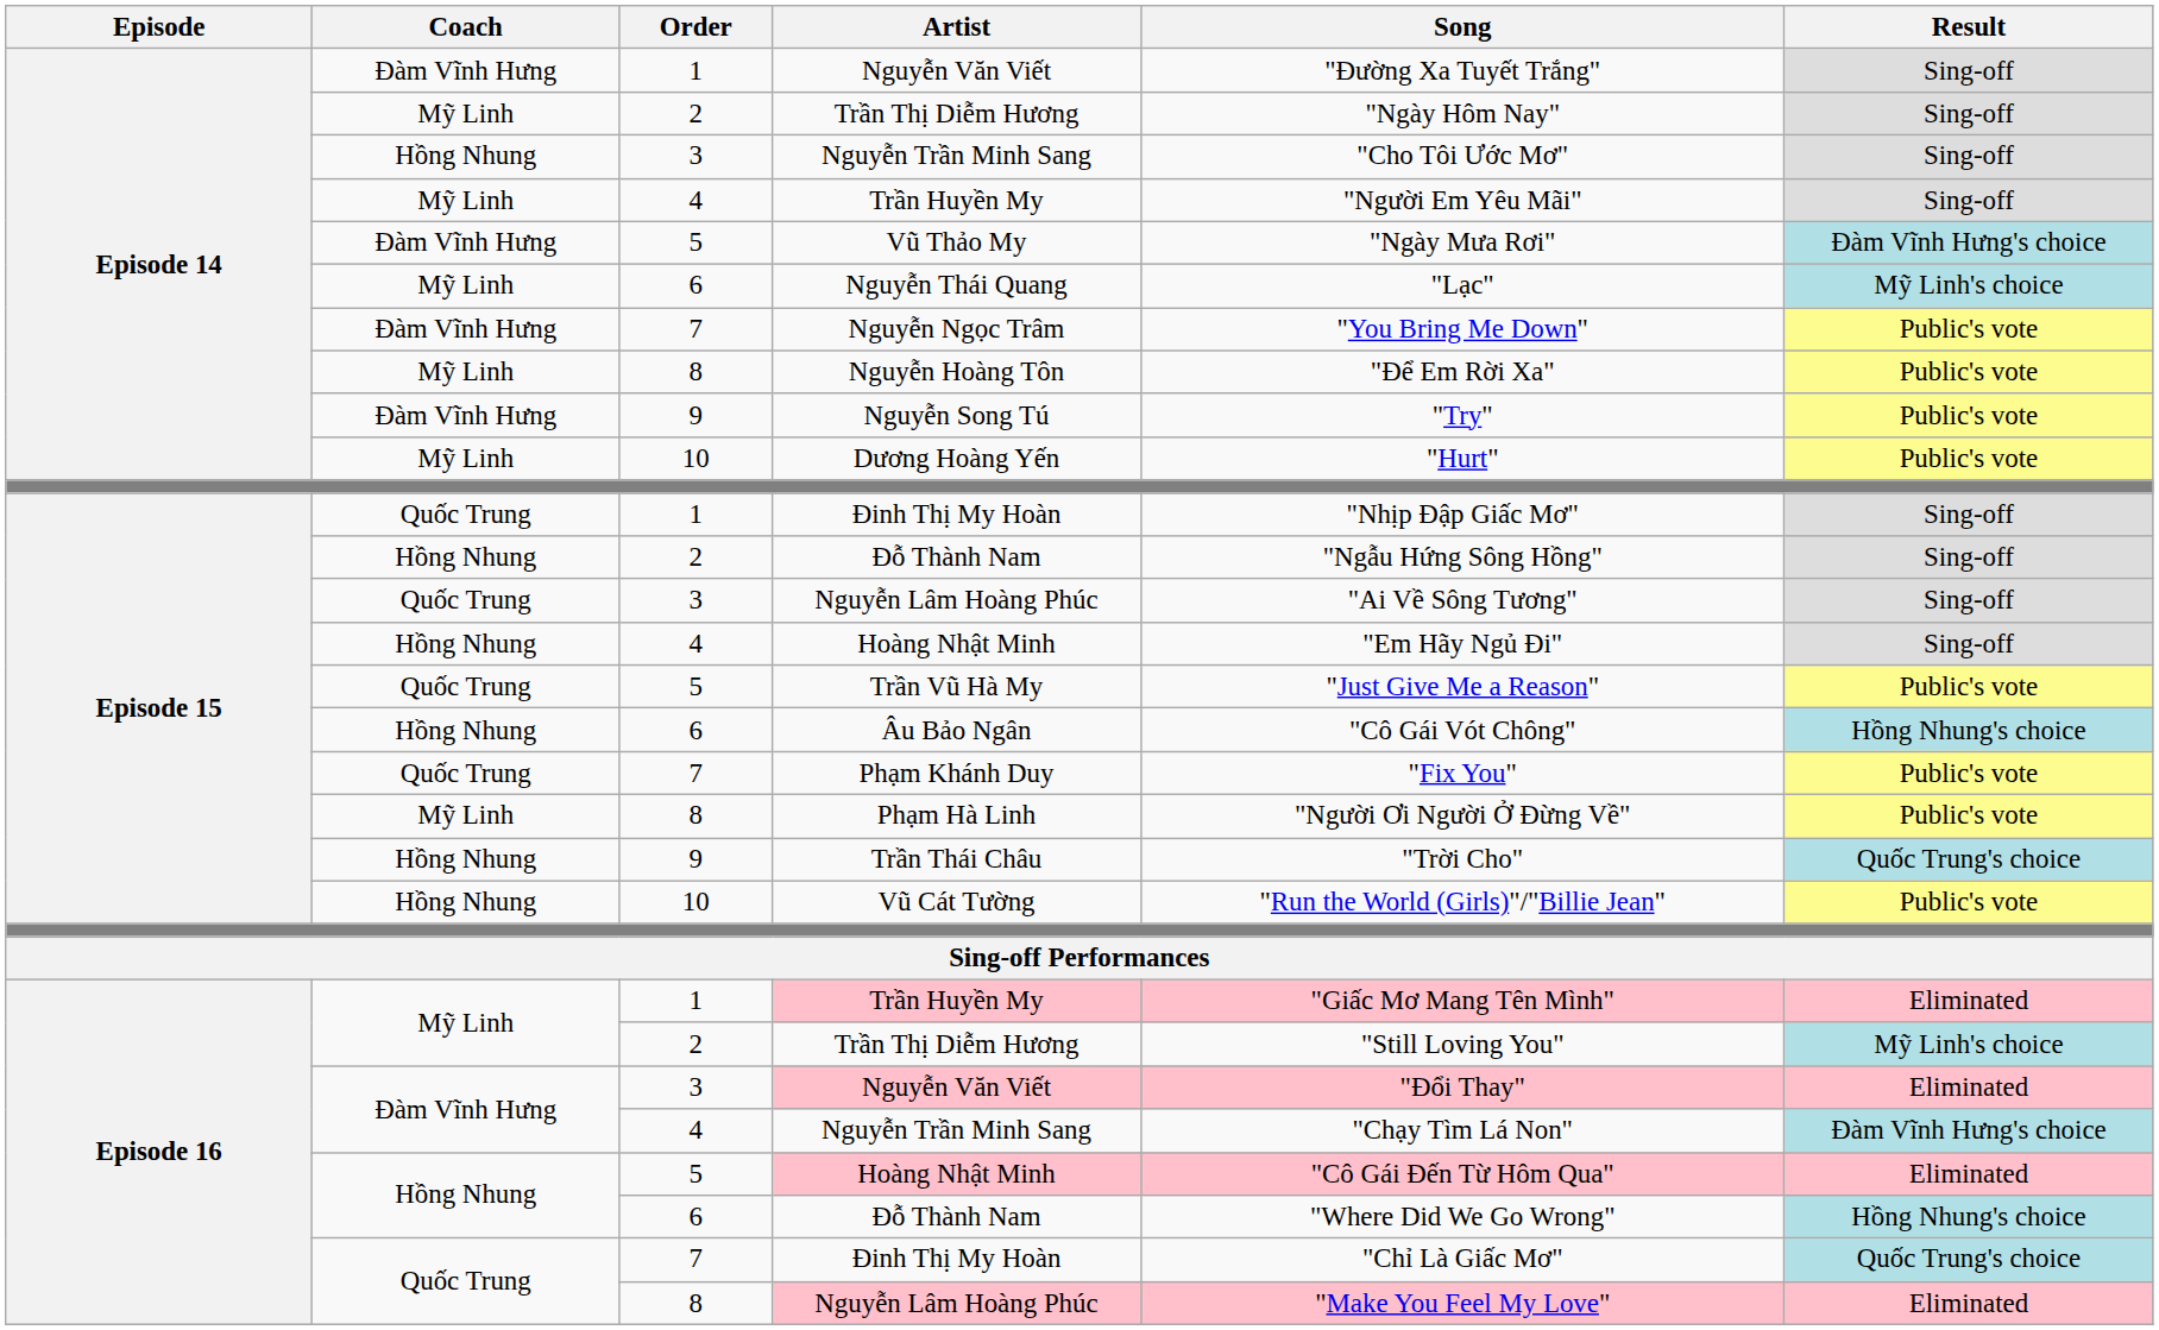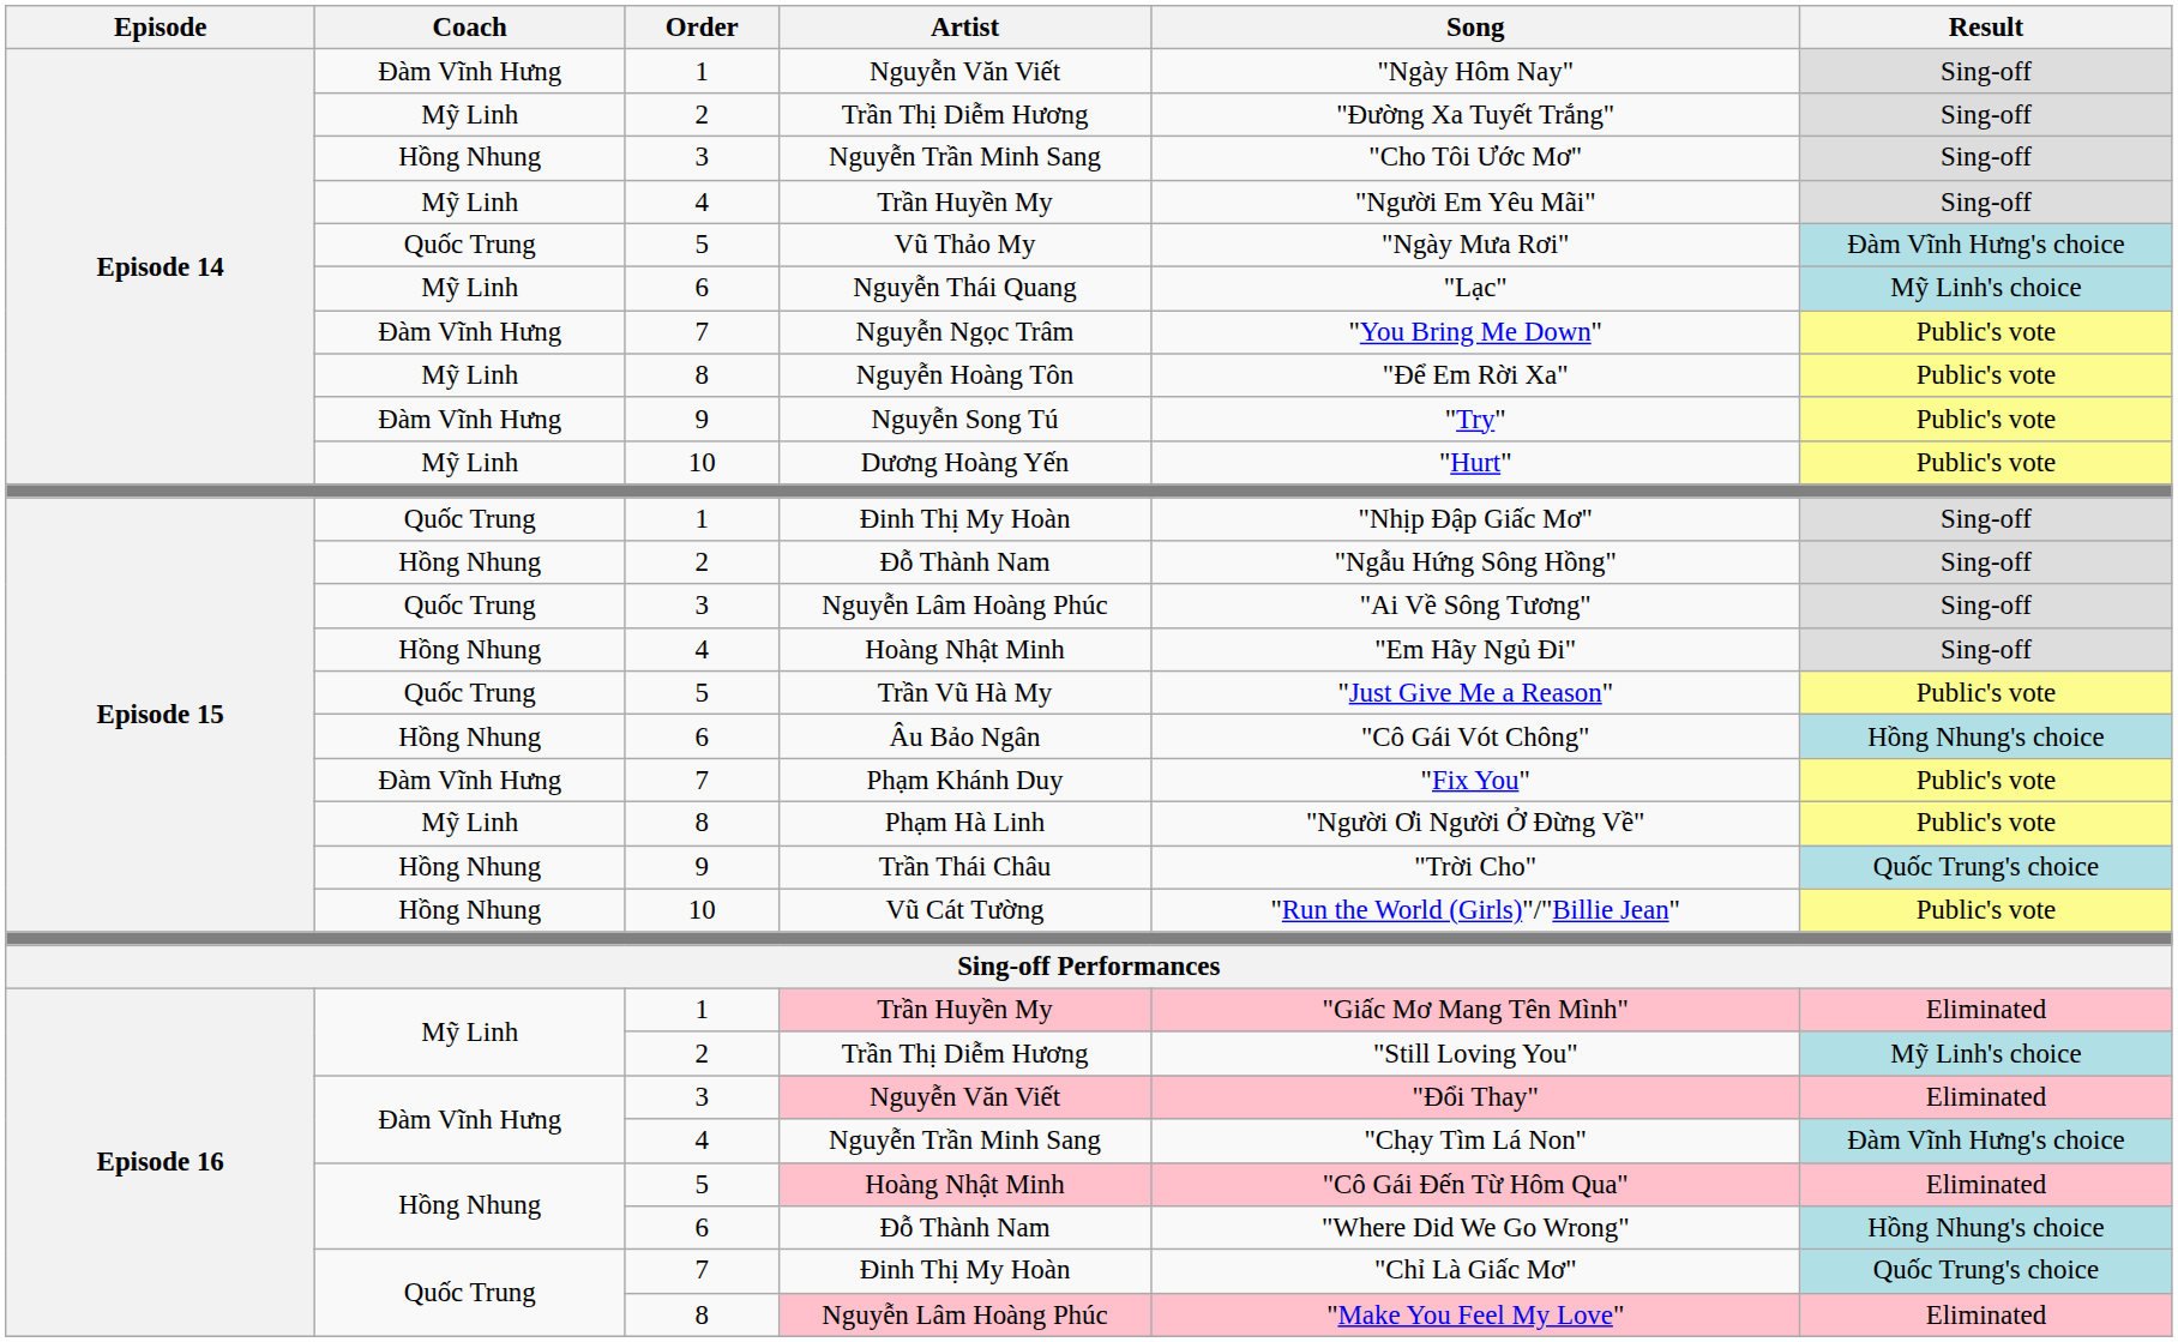 <table class="wikitable" style="text-align:center; width:100%;">
 <tr>
 <th style="width:10%;">Episode</th>
 <th style="width:10%;">Coach</th>
 <th style="width:05%;">Order</th>
 <th style="width:12%;">Artist</th>
 <th style="width:21%;">Song</th>
 <th style="width:12%;">Result</th>
 </tr>
 <tr>
 <th rowspan="10" scope="row">Episode 14<br><small></small></th>
 <td>Đàm Vĩnh Hưng</td>
 <td>1</td>
 <td>Nguyễn Văn Viết</td>
-<td>"Đường Xa Tuyết Trắng"</td>
+<td>"Ngày Hôm Nay"</td>
 <td style="background:#ddd;">Sing-off</td>
 </tr>
 <tr>
 <td>Mỹ Linh</td>
 <td>2</td>
 <td>Trần Thị Diễm Hương</td>
-<td>"Ngày Hôm Nay"</td>
+<td>"Đường Xa Tuyết Trắng"</td>
 <td style="background:#ddd;">Sing-off</td>
 </tr>
 <tr>
 <td>Hồng Nhung</td>
 <td>3</td>
 <td>Nguyễn Trần Minh Sang</td>
 <td>"Cho Tôi Ước Mơ"</td>
 <td style="background:#ddd;">Sing-off</td>
 </tr>
 <tr>
 <td>Mỹ Linh</td>
 <td>4</td>
 <td>Trần Huyền My</td>
 <td>"Người Em Yêu Mãi"</td>
 <td style="background:#ddd;">Sing-off</td>
 </tr>
 <tr>
-<td>Đàm Vĩnh Hưng</td>
+<td>Quốc Trung</td>
 <td>5</td>
 <td>Vũ Thảo My</td>
 <td>"Ngày Mưa Rơi"</td>
 <td style="background:#b0e0e6;">Đàm Vĩnh Hưng's choice</td>
 </tr>
 <tr>
 <td>Mỹ Linh</td>
 <td>6</td>
 <td>Nguyễn Thái Quang</td>
 <td>"Lạc"</td>
 <td style="background:#b0e0e6;">Mỹ Linh's choice</td>
 </tr>
 <tr>
 <td>Đàm Vĩnh Hưng</td>
 <td>7</td>
 <td>Nguyễn Ngọc Trâm</td>
 <td>"<a href='#'>You Bring Me Down</a>"</td>
 <td style="background:#fdfc8f;">Public's vote</td>
 </tr>
 <tr>
 <td>Mỹ Linh</td>
 <td>8</td>
 <td>Nguyễn Hoàng Tôn</td>
 <td>"Để Em Rời Xa"</td>
 <td style="background:#fdfc8f;">Public's vote</td>
 </tr>
 <tr>
 <td>Đàm Vĩnh Hưng</td>
 <td>9</td>
 <td>Nguyễn Song Tú</td>
 <td>"<a href='#'>Try</a>"</td>
 <td style="background:#fdfc8f;">Public's vote</td>
 </tr>
 <tr>
 <td>Mỹ Linh</td>
 <td>10</td>
 <td>Dương Hoàng Yến</td>
 <td>"<a href='#'>Hurt</a>"</td>
 <td style="background:#fdfc8f;">Public's vote</td>
 </tr>
 <tr>
 <td colspan="6" style="background:gray;"></td>
 </tr>
 <tr>
 <th rowspan="10" scope="row">Episode 15<br><small></small></th>
 <td>Quốc Trung</td>
 <td>1</td>
 <td>Đinh Thị My Hoàn</td>
 <td>"Nhịp Đập Giấc Mơ"</td>
 <td style="background:#ddd;">Sing-off</td>
 </tr>
 <tr>
 <td>Hồng Nhung</td>
 <td>2</td>
 <td>Đỗ Thành Nam</td>
 <td>"Ngẫu Hứng Sông Hồng"</td>
 <td style="background:#ddd;">Sing-off</td>
 </tr>
 <tr>
 <td>Quốc Trung</td>
 <td>3</td>
 <td>Nguyễn Lâm Hoàng Phúc</td>
 <td>"Ai Về Sông Tương"</td>
 <td style="background:#ddd;">Sing-off</td>
 </tr>
 <tr>
 <td>Hồng Nhung</td>
 <td>4</td>
 <td>Hoàng Nhật Minh</td>
 <td>"Em Hãy Ngủ Đi"</td>
 <td style="background:#ddd;">Sing-off</td>
 </tr>
 <tr>
 <td>Quốc Trung</td>
 <td>5</td>
 <td>Trần Vũ Hà My</td>
 <td>"<a href='#'>Just Give Me a Reason</a>"</td>
 <td style="background:#fdfc8f;">Public's vote</td>
 </tr>
 <tr>
 <td>Hồng Nhung</td>
 <td>6</td>
 <td>Âu Bảo Ngân</td>
 <td>"Cô Gái Vót Chông"</td>
 <td style="background:#b0e0e6;">Hồng Nhung's choice</td>
 </tr>
 <tr>
-<td>Quốc Trung</td>
+<td>Đàm Vĩnh Hưng</td>
 <td>7</td>
 <td>Phạm Khánh Duy</td>
 <td>"<a href='#'>Fix You</a>"</td>
 <td style="background:#fdfc8f;">Public's vote</td>
 </tr>
 <tr>
 <td>Mỹ Linh</td>
 <td>8</td>
 <td>Phạm Hà Linh</td>
 <td>"Người Ơi Người Ở Đừng Về"</td>
 <td style="background:#fdfc8f;">Public's vote</td>
 </tr>
 <tr>
 <td>Hồng Nhung</td>
 <td>9</td>
 <td>Trần Thái Châu</td>
 <td>"Trời Cho"</td>
 <td style="background:#b0e0e6;">Quốc Trung's choice</td>
 </tr>
 <tr>
 <td>Hồng Nhung</td>
 <td>10</td>
 <td>Vũ Cát Tường</td>
 <td>"<a href='#'>Run the World (Girls)</a>"/"<a href='#'>Billie Jean</a>"</td>
 <td style="background:#fdfc8f;">Public's vote</td>
 </tr>
 <tr>
 <td colspan="6" style="background:gray;"></td>
 </tr>
 <tr>
 <th colspan="6">Sing-off Performances</th>
 </tr>
 <tr>
 <th rowspan="8">Episode 16<br><small></small></th>
 <td rowspan="2">Mỹ Linh</td>
 <td>1</td>
 <td style="background:pink;">Trần Huyền My</td>
 <td style="background:pink;">"Giấc Mơ Mang Tên Mình"</td>
 <td style="background:pink;">Eliminated</td>
 </tr>
 <tr>
 <td>2</td>
 <td>Trần Thị Diễm Hương</td>
 <td>"Still Loving You"</td>
 <td style="background:#b0e0e6;">Mỹ Linh's choice</td>
 </tr>
 <tr>
 <td rowspan="2">Đàm Vĩnh Hưng</td>
 <td>3</td>
 <td style="background:pink;">Nguyễn Văn Viết</td>
 <td style="background:pink;">"Đổi Thay"</td>
 <td style="background:pink;">Eliminated</td>
 </tr>
 <tr>
 <td>4</td>
 <td>Nguyễn Trần Minh Sang</td>
 <td>"Chạy Tìm Lá Non"</td>
 <td style="background:#b0e0e6;">Đàm Vĩnh Hưng's choice</td>
 </tr>
 <tr>
 <td rowspan="2">Hồng Nhung</td>
 <td>5</td>
 <td style="background:pink;">Hoàng Nhật Minh</td>
 <td style="background:pink;">"Cô Gái Đến Từ Hôm Qua"</td>
 <td style="background:pink;">Eliminated</td>
 </tr>
 <tr>
 <td>6</td>
 <td>Đỗ Thành Nam</td>
 <td>"Where Did We Go Wrong"</td>
 <td style="background:#b0e0e6;">Hồng Nhung's choice</td>
 </tr>
 <tr>
 <td rowspan="2">Quốc Trung</td>
 <td>7</td>
 <td>Đinh Thị My Hoàn</td>
 <td>"Chỉ Là Giấc Mơ"</td>
 <td style="background:#b0e0e6;">Quốc Trung's choice</td>
 </tr>
 <tr>
 <td>8</td>
 <td style="background:pink;">Nguyễn Lâm Hoàng Phúc</td>
 <td style="background:pink;">"<a href='#'>Make You Feel My Love</a>"</td>
 <td style="background:pink;">Eliminated</td>
 </tr>
 <tr>
 </tr>
 </table>
